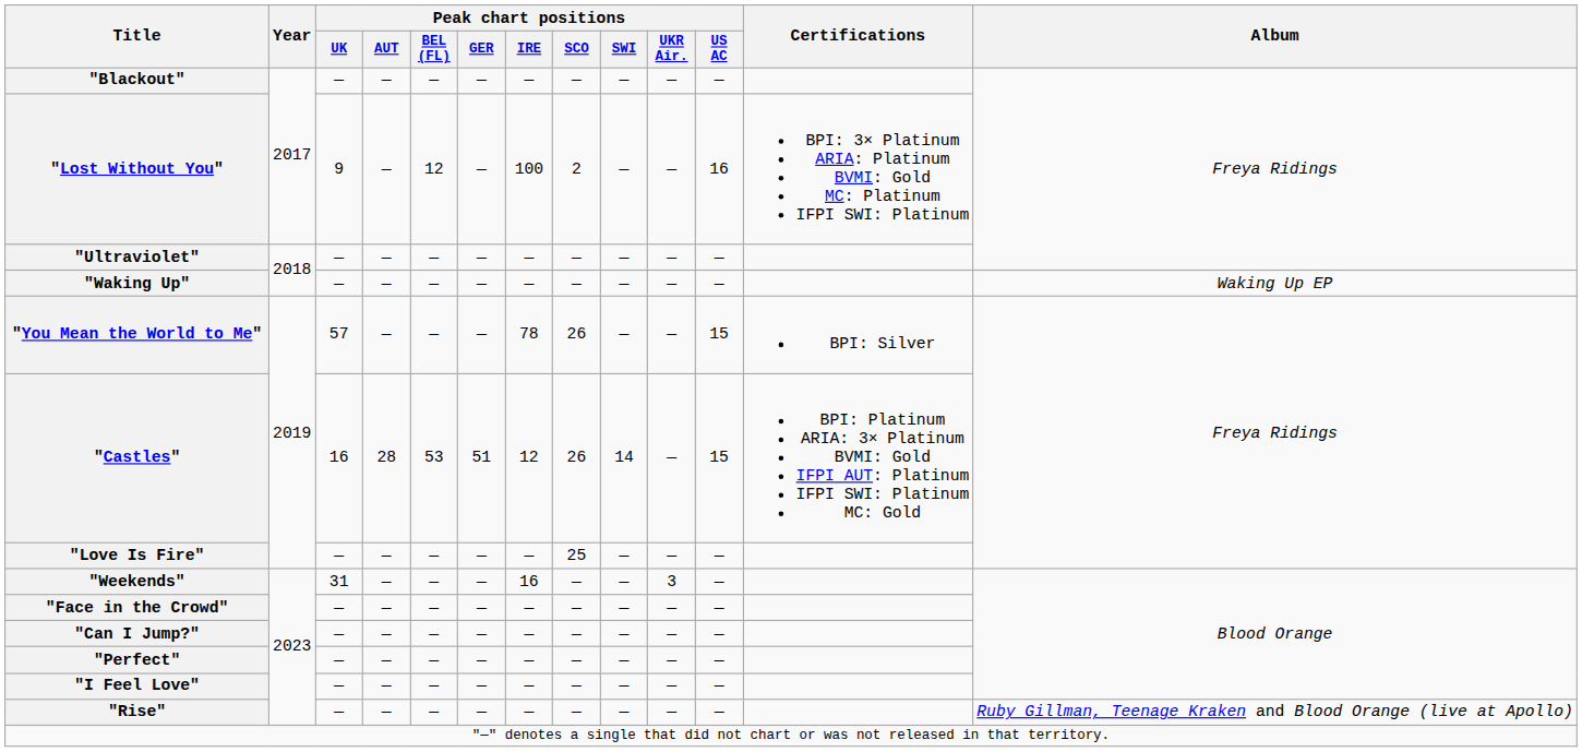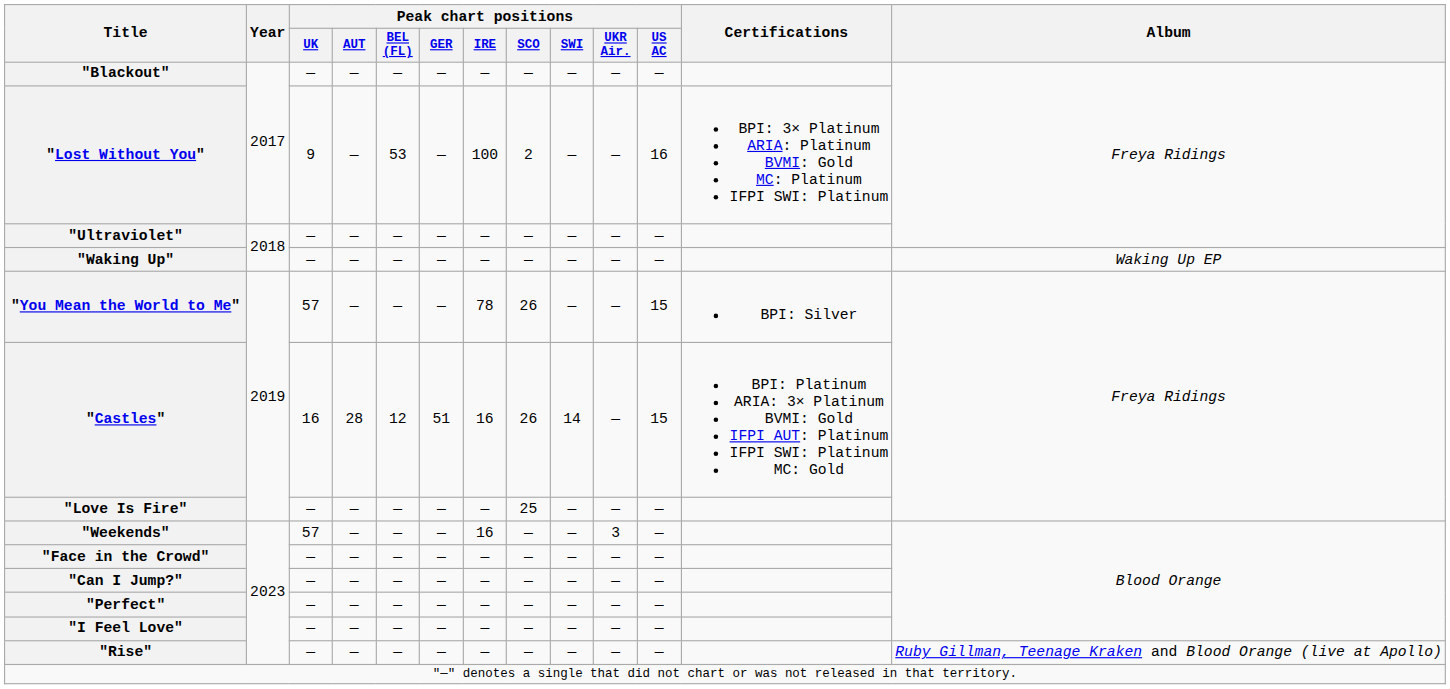 <table class="wikitable plainrowheaders" style="text-align:center;">
 <tr>
 <th scope="col" rowspan="2" style="width:16em;">Title</th>
 <th scope="col" rowspan="2" style="width:1em;">Year</th>
 <th scope="col" colspan="9">Peak chart positions</th>
 <th scope="col" rowspan="2">Certifications</th>
 <th scope="col" rowspan="2">Album</th>
 </tr>
 <tr>
 <th scope="col" style="width:3em;font-size:85%;"><a href='#'>UK</a><br></th>
 <th scope="col" style="width:3em;font-size:85%;"><a href='#'>AUT</a><br></th>
 <th scope="col" style="width:3em;font-size:85%;"><a href='#'>BEL<br>(FL)</a><br></th>
 <th scope="col" style="width:3em;font-size:85%;"><a href='#'>GER</a><br></th>
 <th scope="col" style="width:3em;font-size:85%;"><a href='#'>IRE</a><br></th>
 <th scope="col" style="width:3em;font-size:85%;"><a href='#'>SCO</a><br></th>
 <th scope="col" style="width:3em;font-size:85%;"><a href='#'>SWI</a><br></th>
 <th scope="col" style="width:3em;font-size:85%;"><a href='#'>UKR<br>Air.</a><br></th>
 <th scope="col" style="width:3em;font-size:85%;"><a href='#'>US<br>AC</a><br></th>
 </tr>
 <tr>
 <th scope="row">"Blackout"</th>
 <td rowspan="2">2017</td>
 <td>—</td>
 <td>—</td>
 <td>—</td>
 <td>—</td>
 <td>—</td>
 <td>—</td>
 <td>—</td>
 <td>—</td>
 <td>—</td>
 <td></td>
 <td rowspan="3"><em>Freya Ridings</em></td>
 </tr>
 <tr>
 <th scope="row">"<a href='#'>Lost Without You</a>"</th>
 <td>9</td>
 <td>—</td>
-<td>12</td>
+<td>53</td>
 <td>—</td>
 <td>100</td>
 <td>2</td>
 <td>—</td>
 <td>—</td>
 <td>16</td>
 <td><br><ul><li>BPI: 3× Platinum</li><li><a href='#'>ARIA</a>: Platinum</li><li><a href='#'>BVMI</a>: Gold</li><li><a href='#'>MC</a>: Platinum</li><li>IFPI SWI: Platinum</li></ul></td>
 </tr>
 <tr>
 <th scope="row">"Ultraviolet"</th>
 <td rowspan="2">2018</td>
 <td>—</td>
 <td>—</td>
 <td>—</td>
 <td>—</td>
 <td>—</td>
 <td>—</td>
 <td>—</td>
 <td>—</td>
 <td>—</td>
 <td></td>
 </tr>
 <tr>
 <th scope="row">"Waking Up"<br></th>
 <td>—</td>
 <td>—</td>
 <td>—</td>
 <td>—</td>
 <td>—</td>
 <td>—</td>
 <td>—</td>
 <td>—</td>
 <td>—</td>
 <td></td>
 <td><em>Waking Up EP</em></td>
 </tr>
 <tr>
 <th scope="row">"<a href='#'>You Mean the World to Me</a>"</th>
 <td rowspan="3">2019</td>
 <td>57</td>
 <td>—</td>
 <td>—</td>
 <td>—</td>
 <td>78</td>
 <td>26</td>
 <td>—</td>
 <td>—</td>
 <td>15</td>
 <td><br><ul><li>BPI: Silver</li></ul></td>
 <td rowspan="3"><em>Freya Ridings</em></td>
 </tr>
 <tr>
 <th scope="row">"<a href='#'>Castles</a>"</th>
 <td>16</td>
 <td>28</td>
-<td>53</td>
+<td>12</td>
 <td>51</td>
-<td>12</td>
+<td>16</td>
 <td>26</td>
 <td>14</td>
 <td>—</td>
 <td>15</td>
 <td><br><ul><li>BPI: Platinum</li><li>ARIA: 3× Platinum</li><li>BVMI: Gold</li><li><a href='#'>IFPI AUT</a>: Platinum</li><li>IFPI SWI: Platinum</li><li>MC: Gold</li></ul></td>
 </tr>
 <tr>
 <th scope="row">"Love Is Fire"</th>
 <td>—</td>
 <td>—</td>
 <td>—</td>
 <td>—</td>
 <td>—</td>
 <td>25</td>
 <td>—</td>
 <td>—</td>
 <td>—</td>
 <td></td>
 </tr>
 <tr>
 <th scope="row">"Weekends"</th>
 <td rowspan="6">2023</td>
-<td>31</td>
+<td>57</td>
 <td>—</td>
 <td>—</td>
 <td>—</td>
 <td>16</td>
 <td>—</td>
 <td>—</td>
 <td>3</td>
 <td>—</td>
 <td></td>
 <td rowspan="5"><em>Blood Orange</em></td>
 </tr>
 <tr>
 <th scope="row">"Face in the Crowd"</th>
 <td>—</td>
 <td>—</td>
 <td>—</td>
 <td>—</td>
 <td>—</td>
 <td>—</td>
 <td>—</td>
 <td>—</td>
 <td>—</td>
 <td></td>
 </tr>
 <tr>
 <th scope="row">"Can I Jump?"</th>
 <td>—</td>
 <td>—</td>
 <td>—</td>
 <td>—</td>
 <td>—</td>
 <td>—</td>
 <td>—</td>
 <td>—</td>
 <td>—</td>
 <td></td>
 </tr>
 <tr>
 <th scope="row">"Perfect"</th>
 <td>—</td>
 <td>—</td>
 <td>—</td>
 <td>—</td>
 <td>—</td>
 <td>—</td>
 <td>—</td>
 <td>—</td>
 <td>—</td>
 <td></td>
 </tr>
 <tr>
 <th scope="row">"I Feel Love"</th>
 <td>—</td>
 <td>—</td>
 <td>—</td>
 <td>—</td>
 <td>—</td>
 <td>—</td>
 <td>—</td>
 <td>—</td>
 <td>—</td>
 <td></td>
 </tr>
 <tr>
 <th scope="row">"Rise"</th>
 <td>—</td>
 <td>—</td>
 <td>—</td>
 <td>—</td>
 <td>—</td>
 <td>—</td>
 <td>—</td>
 <td>—</td>
 <td>—</td>
 <td></td>
 <td><em><a href='#'>Ruby Gillman, Teenage Kraken</a></em> and <em>Blood Orange (live at Apollo)</em></td>
 </tr>
 <tr>
 <td colspan="20" style="font-size:85%">"—" denotes a single that did not chart or was not released in that territory.</td>
 </tr>
 </table>
